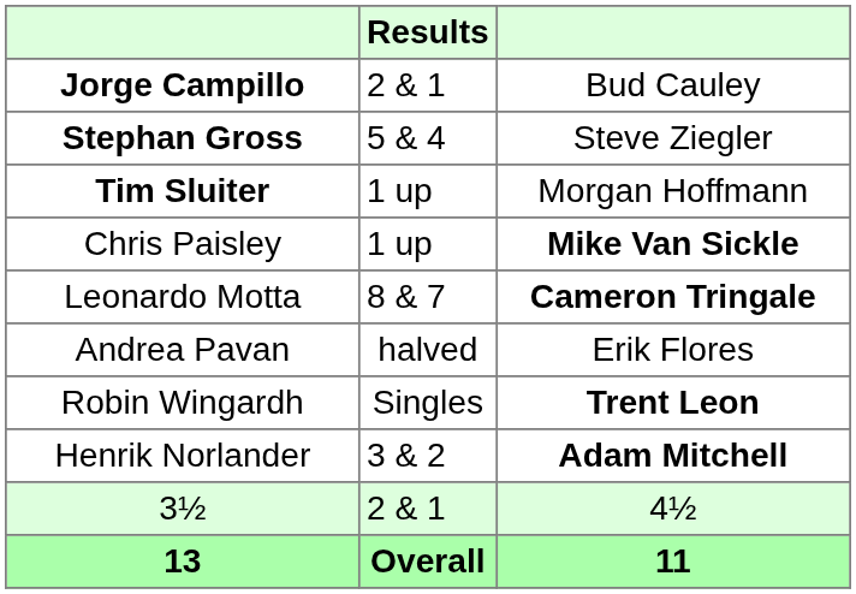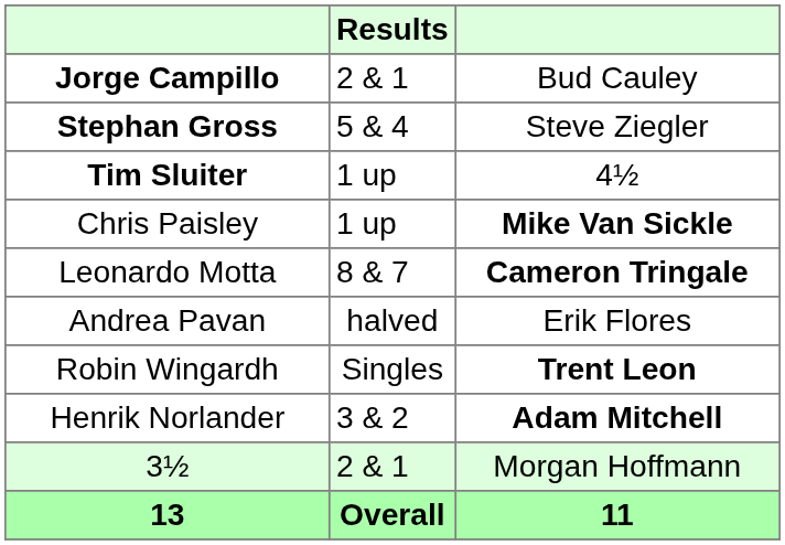 <table border="1" cellpadding="3" style="border-collapse:collapse; text-align:center;">
 <tr style="background:#ddffdd;">
 <th width=160></th>
 <th>Results</th>
 <th width=160></th>
 </tr>
 <tr>
 <td><strong>Jorge Campillo</strong></td>
 <td align=left> 2 & 1</td>
 <td>Bud Cauley</td>
 </tr>
 <tr>
 <td><strong>Stephan Gross</strong></td>
 <td align=left> 5 & 4</td>
 <td>Steve Ziegler</td>
 </tr>
 <tr>
 <td><strong>Tim Sluiter</strong></td>
 <td align=left> 1 up</td>
-<td>Morgan Hoffmann</td>
+<td>4½</td>
 </tr>
 <tr>
 <td>Chris Paisley</td>
 <td align=left> 1 up</td>
 <td><strong>Mike Van Sickle</strong></td>
 </tr>
 <tr>
 <td>Leonardo Motta</td>
 <td align=left> 8 & 7</td>
 <td><strong>Cameron Tringale</strong></td>
 </tr>
 <tr>
 <td>Andrea Pavan</td>
 <td>halved</td>
 <td>Erik Flores</td>
 </tr>
 <tr>
 <td>Robin Wingardh</td>
 <td>Singles</td>
 <td><strong>Trent Leon</strong></td>
 </tr>
 <tr>
 <td>Henrik Norlander</td>
 <td align=left> 3 & 2</td>
 <td><strong>Adam Mitchell</strong></td>
 </tr>
 <tr style="background:#ddffdd;">
 <td>3½</td>
 <td align=left> 2 & 1</td>
-<td>4½</td>
+<td>Morgan Hoffmann</td>
 </tr>
 <tr style="background:#aaffaa;">
 <th>13</th>
 <th>Overall</th>
 <th>11</th>
 </tr>
 </table>
